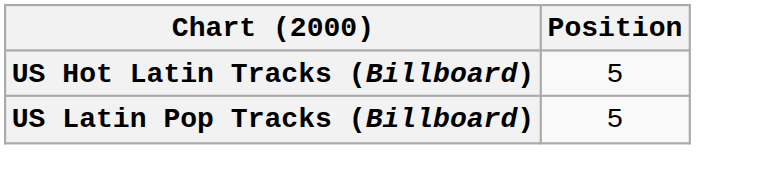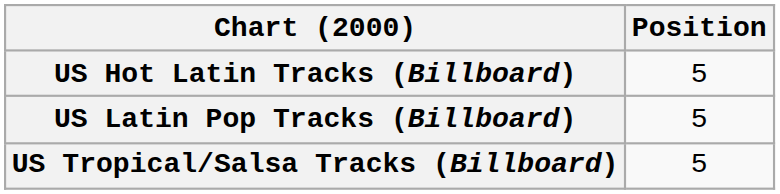 <table class="wikitable sortable plainrowheaders" style="text-align:center">
 <tr>
 <th>Chart (2000)</th>
 <th>Position</th>
 </tr>
 <tr>
 <th scope="row">US Hot Latin Tracks (<em>Billboard</em>)</th>
 <td>5</td>
 </tr>
 <tr>
 <th scope="row">US Latin Pop Tracks (<em>Billboard</em>)</th>
 <td>5</td>
 </tr>
+<tr>
+<th scope="row">US Tropical/Salsa Tracks (<em>Billboard</em>)</th>
+<td>5</td>
+</tr>
 </table>
